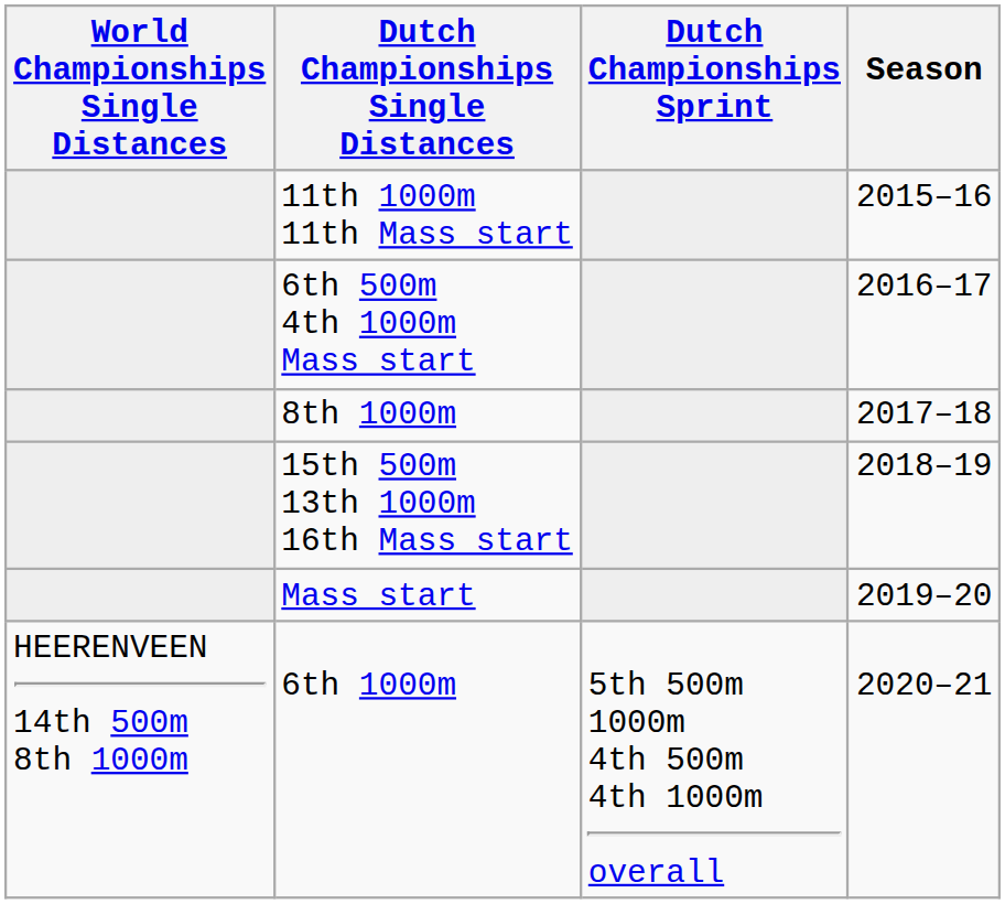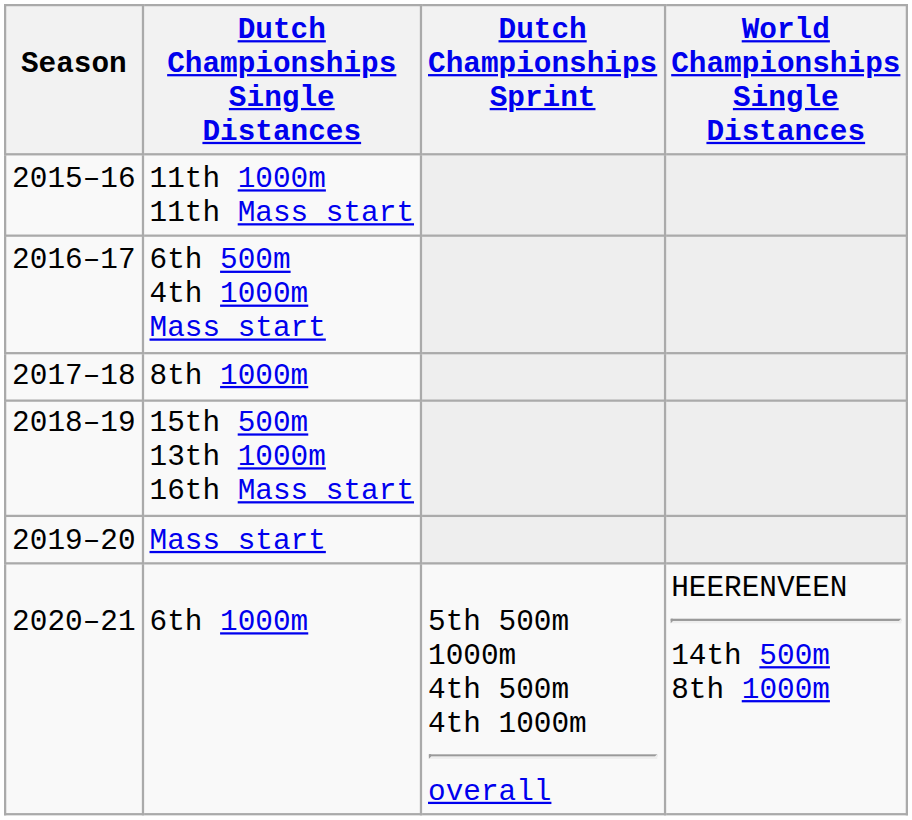 <table class="wikitable">
 <tr style="vertical-align: top;">
-<th><a href='#'>World <br> Championships <br> Single <br> Distances</a></th>
+<th><br> Season</th>
 <th><a href='#'>Dutch <br> Championships <br> Single <br> Distances</a></th>
 <th><a href='#'>Dutch <br> Championships <br> Sprint</a></th>
-<th><br> Season</th>
+<th><a href='#'>World <br> Championships <br> Single <br> Distances</a></th>
 </tr>
 <tr style="vertical-align: top;">
-<td bgcolor=#EEEEEE></td>
+<td>2015–16</td>
 <td>11th <a href='#'>1000m</a> <br> 11th <a href='#'>Mass start</a></td>
 <td bgcolor=#EEEEEE></td>
-<td>2015–16</td>
+<td bgcolor=#EEEEEE></td>
 </tr>
 <tr style="vertical-align: top;">
-<td bgcolor=#EEEEEE></td>
+<td>2016–17</td>
 <td>6th <a href='#'>500m</a> <br> 4th <a href='#'>1000m</a> <br>  <a href='#'>Mass start</a></td>
 <td bgcolor=#EEEEEE></td>
-<td>2016–17</td>
+<td bgcolor=#EEEEEE></td>
 </tr>
 <tr style="vertical-align: top;">
-<td bgcolor=#EEEEEE></td>
+<td>2017–18</td>
 <td>8th <a href='#'>1000m</a></td>
 <td bgcolor=#EEEEEE></td>
-<td>2017–18</td>
+<td bgcolor=#EEEEEE></td>
 </tr>
 <tr style="vertical-align: top;">
-<td bgcolor=#EEEEEE></td>
+<td>2018–19</td>
 <td>15th <a href='#'>500m</a> <br> 13th <a href='#'>1000m</a> <br> 16th <a href='#'>Mass start</a></td>
 <td bgcolor=#EEEEEE></td>
-<td>2018–19</td>
+<td bgcolor=#EEEEEE></td>
 </tr>
 <tr style="vertical-align: top;">
-<td bgcolor=#EEEEEE></td>
+<td>2019–20</td>
 <td> <a href='#'>Mass start</a></td>
 <td bgcolor=#EEEEEE></td>
-<td>2019–20</td>
+<td bgcolor=#EEEEEE></td>
 </tr>
 <tr style="vertical-align: top;">
-<td {{Center>HEERENVEEN <hr>14th <a href='#'>500m</a> <br> 8th <a href='#'>1000m</a></td>
+<td><br> 2020–21</td>
 <td><br> 6th <a href='#'>1000m</a></td>
 <td><br> 5th 500m <br>  1000m <br> 4th 500m <br> 4th 1000m <hr>  <a href='#'>overall</a></td>
-<td><br> 2020–21</td>
+<td {{Center>HEERENVEEN <hr>14th <a href='#'>500m</a> <br> 8th <a href='#'>1000m</a></td>
 </tr>
 </table>
